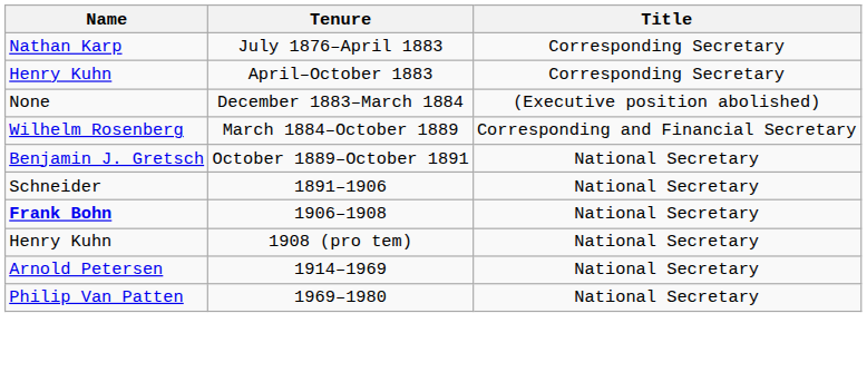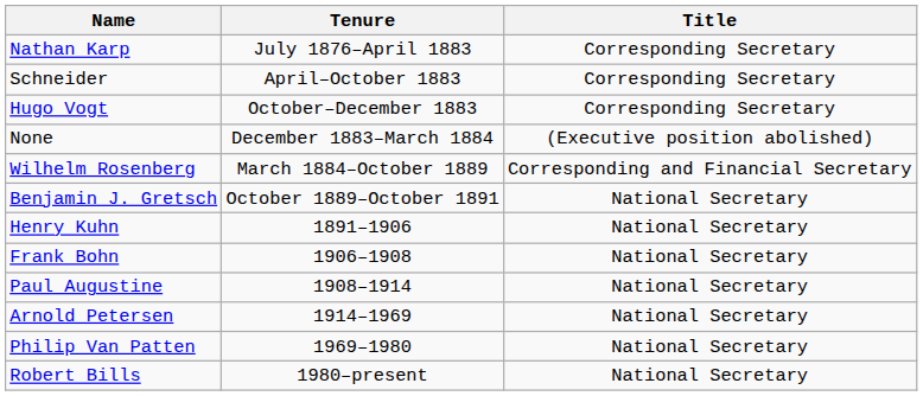 <table class="wikitable">
 <tr>
 <th>Name</th>
 <th>Tenure</th>
 <th>Title</th>
 </tr>
 <tr>
 <td><a href='#'>Nathan Karp</a></td>
 <td align="center">July 1876–April 1883</td>
 <td align="center">Corresponding Secretary</td>
 </tr>
 <tr>
-<td><a href='#'>Henry Kuhn</a></td>
+<td>Schneider</td>
 <td align="center">April–October 1883</td>
+<td align="center">Corresponding Secretary</td>
+</tr>
+<tr>
+<td><a href='#'>Hugo Vogt</a></td>
+<td align="center">October–December 1883</td>
 <td align="center">Corresponding Secretary</td>
 </tr>
 <tr>
 <td>None</td>
 <td align="center">December 1883–March 1884</td>
 <td align="center">(Executive position abolished)</td>
 </tr>
 <tr>
 <td><a href='#'>Wilhelm Rosenberg</a></td>
 <td align="center">March 1884–October 1889</td>
 <td align="center">Corresponding and Financial Secretary</td>
 </tr>
 <tr>
 <td><a href='#'>Benjamin J. Gretsch</a></td>
 <td align="center">October 1889–October 1891</td>
 <td align="center">National Secretary</td>
 </tr>
 <tr>
-<td>Schneider</td>
+<td><a href='#'>Henry Kuhn</a></td>
 <td align="center">1891–1906</td>
 <td align="center">National Secretary</td>
 </tr>
 <tr>
-<td><strong><a href='#'>Frank Bohn</a></strong></td>
+<td><a href='#'>Frank Bohn</a></td>
 <td align="center">1906–1908</td>
 <td align="center">National Secretary</td>
 </tr>
 <tr>
-<td>Henry Kuhn</td>
-<td align="center">1908 (pro tem)</td>
+<td><a href='#'>Paul Augustine</a></td>
+<td align="center">1908–1914</td>
 <td align="center">National Secretary</td>
 </tr>
 <tr>
 <td><a href='#'>Arnold Petersen</a></td>
 <td align="center">1914–1969</td>
 <td align="center">National Secretary</td>
 </tr>
 <tr>
 <td><a href='#'>Philip Van Patten</a></td>
 <td align="center">1969–1980</td>
 <td align="center">National Secretary</td>
 </tr>
+<tr>
+<td><a href='#'>Robert Bills</a></td>
+<td align="center">1980–present</td>
+<td align="center">National Secretary</td>
+</tr>
 </table>
